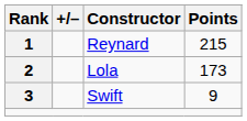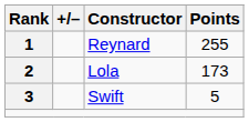 <table class="wikitable" style="font-size: 95%;">
 <tr>
 </tr>
 <tr>
 <th scope="col">Rank</th>
 <th scope="col">+/–</th>
 <th scope="col">Constructor</th>
 <th scope="col">Points</th>
 </tr>
 <tr>
 <th scope="row">1</th>
 <td align="left"></td>
 <td> <a href='#'>Reynard</a></td>
-<td align="center">215</td>
+<td align="center">255</td>
 </tr>
 <tr>
 <th scope="row">2</th>
 <td align="left"></td>
 <td> <a href='#'>Lola</a></td>
 <td align="center">173</td>
 </tr>
 <tr>
 <th scope="row">3</th>
 <td align="left"></td>
 <td> <a href='#'>Swift</a></td>
-<td align="center">9</td>
+<td align="center">5</td>
 </tr>
 <tr class="sortbottom">
 <td colspan="9"></td>
 </tr>
 </table>
